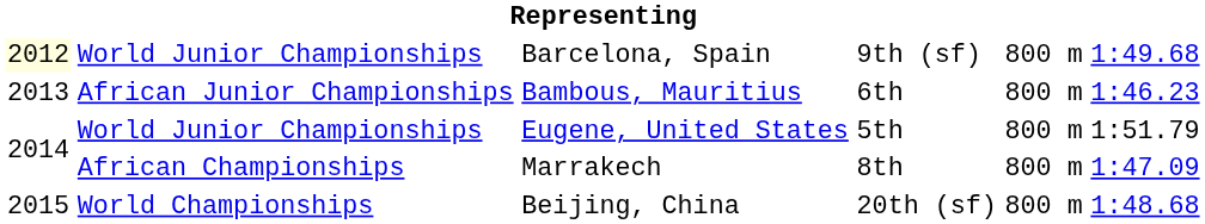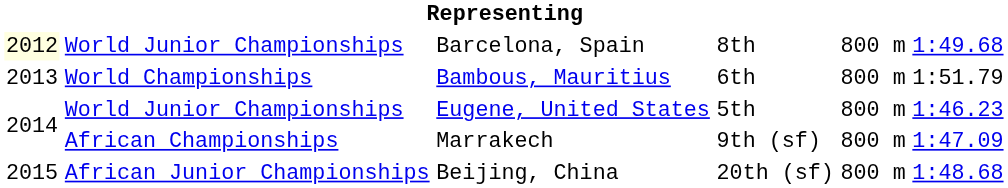 <table>
 <tr>
 <th colspan="6">Representing </th>
 </tr>
 <tr>
 <td style="background: lightyellow;">2012</td>
 <td><a href='#'>World Junior Championships</a></td>
 <td>Barcelona, Spain</td>
-<td>9th (sf)</td>
+<td>8th</td>
 <td>800 m</td>
 <td><a href='#'>1:49.68</a></td>
 </tr>
 <tr>
 <td>2013</td>
-<td><a href='#'>African Junior Championships</a></td>
+<td><a href='#'>World Championships</a></td>
 <td><a href='#'>Bambous, Mauritius</a></td>
 <td>6th</td>
 <td>800 m</td>
-<td><a href='#'>1:46.23</a></td>
+<td>1:51.79</td>
 </tr>
 <tr>
 <td rowspan=2>2014</td>
 <td><a href='#'>World Junior Championships</a></td>
 <td><a href='#'>Eugene, United States</a></td>
 <td>5th</td>
 <td>800 m</td>
-<td>1:51.79</td>
+<td><a href='#'>1:46.23</a></td>
 </tr>
 <tr>
 <td><a href='#'>African Championships</a></td>
 <td>Marrakech</td>
-<td>8th</td>
+<td>9th (sf)</td>
 <td>800 m</td>
 <td><a href='#'>1:47.09</a></td>
 </tr>
 <tr>
 <td>2015</td>
-<td><a href='#'>World Championships</a></td>
+<td><a href='#'>African Junior Championships</a></td>
 <td>Beijing, China</td>
 <td>20th (sf)</td>
 <td>800 m</td>
 <td><a href='#'>1:48.68</a></td>
 </tr>
 </table>
